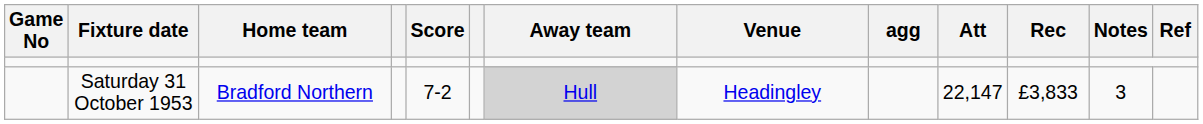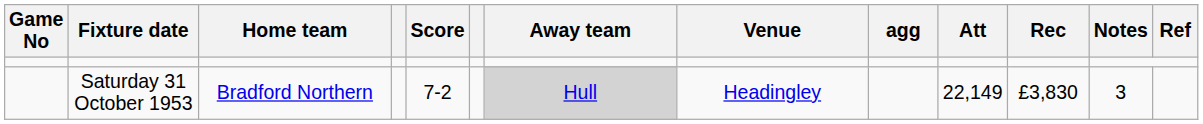 <table class="wikitable" style="text-align:center;">
 <tr>
 <th width=20 abbr="No">Game No</th>
 <th width=100 abbr="Date">Fixture date</th>
 <th width=150 abbr="Home team">Home team</th>
 <th width=5 abbr="space"></th>
 <th width=20 abbr="Score">Score</th>
 <th width=5 abbr="space"></th>
 <th width=150 abbr="Away team">Away team</th>
 <th width=150 abbr="Venue">Venue</th>
 <th width=50 abbr="agg">agg</th>
 <th width=45 abbr="Att">Att</th>
 <th width=60 abbr="Rec">Rec</th>
 <th width=20 abbr="Notes">Notes</th>
 <th width=30 abbr="Ref">Ref</th>
 </tr>
 <tr>
 <td></td>
 <td></td>
 <td></td>
 <td></td>
 <td></td>
 <td></td>
 <td></td>
 <td></td>
 <td></td>
 <td></td>
 <td></td>
 </tr>
 <tr>
 <td></td>
 <td>Saturday 31 October 1953</td>
 <td><a href='#'>Bradford Northern</a></td>
 <td></td>
 <td>7-2</td>
 <td></td>
 <td style="background: lightgrey;"><a href='#'>Hull</a></td>
 <td><a href='#'>Headingley</a></td>
 <td></td>
-<td>22,147</td>
-<td>£3,833</td>
+<td>22,149</td>
+<td>£3,830</td>
 <td>3</td>
 <td></td>
 </tr>
 </table>
